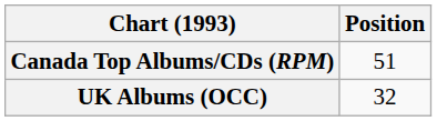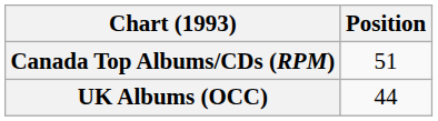 <table class="wikitable plainrowheaders" style="text-align:center">
 <tr>
 <th scope="col">Chart (1993)</th>
 <th scope="col">Position</th>
 </tr>
 <tr>
 <th scope="row">Canada Top Albums/CDs (<em>RPM</em>)</th>
 <td>51</td>
 </tr>
 <tr>
 <th scope="row">UK Albums (OCC)</th>
-<td>32</td>
+<td>44</td>
 </tr>
 </table>
